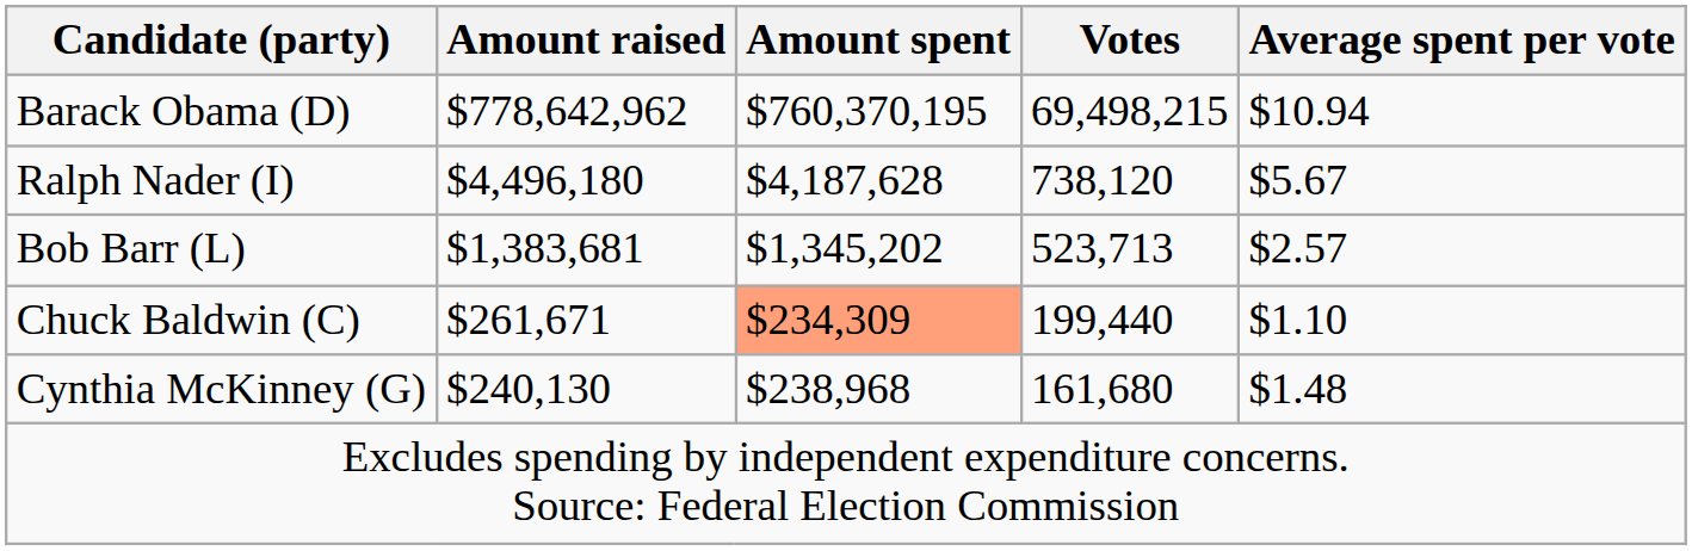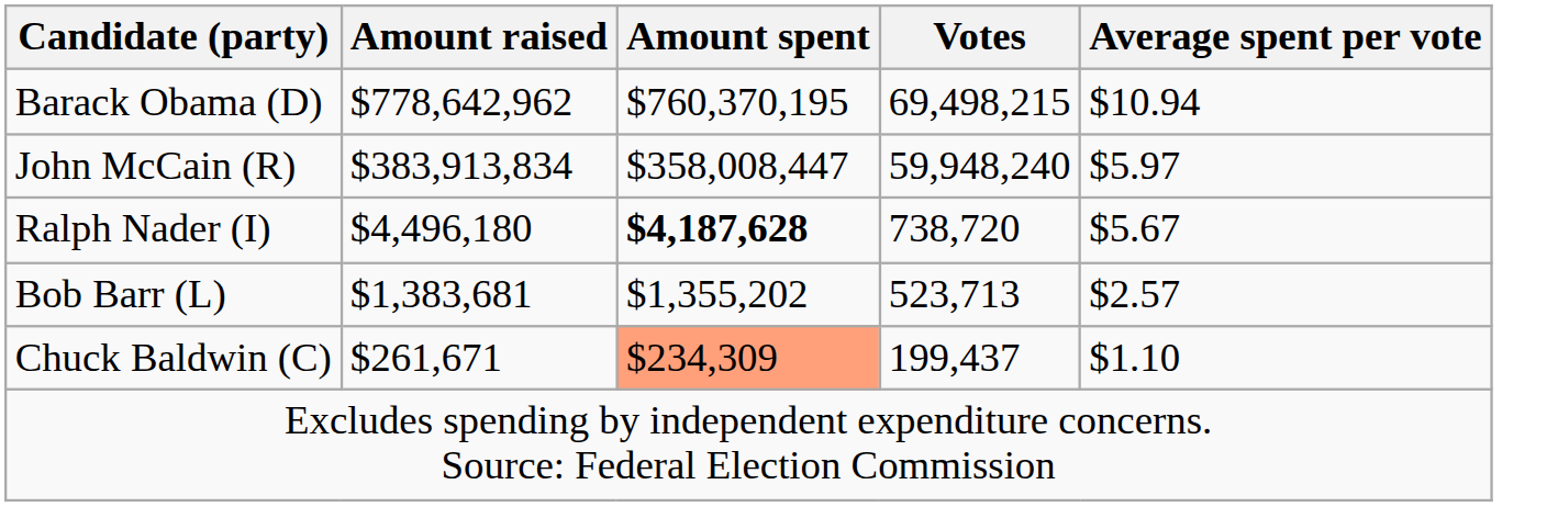 <table class="wikitable sortable">
 <tr>
 <th>Candidate (party)</th>
 <th>Amount raised</th>
 <th>Amount spent</th>
 <th>Votes</th>
 <th>Average spent per vote</th>
 </tr>
 <tr>
 <td>Barack Obama (D)</td>
 <td>$778,642,962</td>
 <td>$760,370,195</td>
 <td>69,498,215</td>
 <td>$10.94</td>
 </tr>
 <tr>
+<td>John McCain (R)</td>
+<td>$383,913,834</td>
+<td>$358,008,447</td>
+<td>59,948,240</td>
+<td>$5.97</td>
+</tr>
+<tr>
 <td>Ralph Nader (I)</td>
 <td>$4,496,180</td>
-<td>$4,187,628</td>
-<td>738,120</td>
+<td><strong>$4,187,628</strong></td>
+<td>738,720</td>
 <td>$5.67</td>
 </tr>
 <tr>
 <td>Bob Barr (L)</td>
 <td>$1,383,681</td>
-<td>$1,345,202</td>
+<td>$1,355,202</td>
 <td>523,713</td>
 <td>$2.57</td>
 </tr>
 <tr>
 <td>Chuck Baldwin (C)</td>
 <td>$261,671</td>
 <td style="background: lightsalmon;">$234,309</td>
-<td>199,440</td>
+<td>199,437</td>
 <td>$1.10</td>
-</tr>
-<tr>
-<td>Cynthia McKinney (G)</td>
-<td>$240,130</td>
-<td>$238,968</td>
-<td>161,680</td>
-<td>$1.48</td>
 </tr>
 <tr align=center>
 <td colspan="5">Excludes spending by independent expenditure concerns. <br> Source: Federal Election Commission</td>
 </tr>
 </table>
